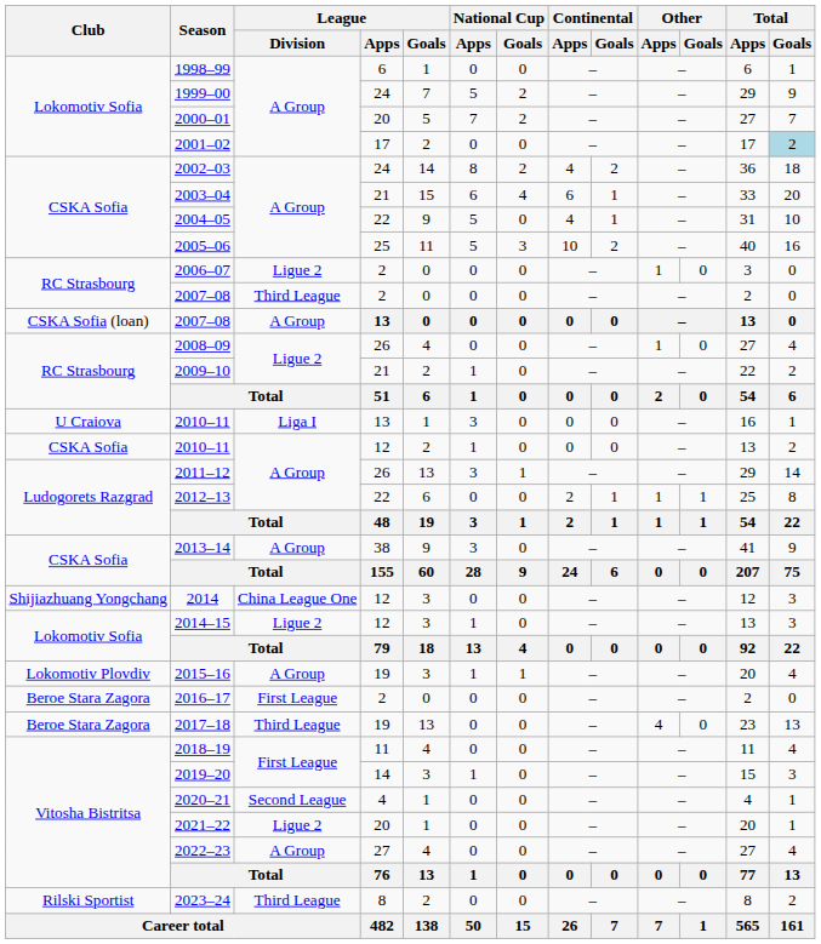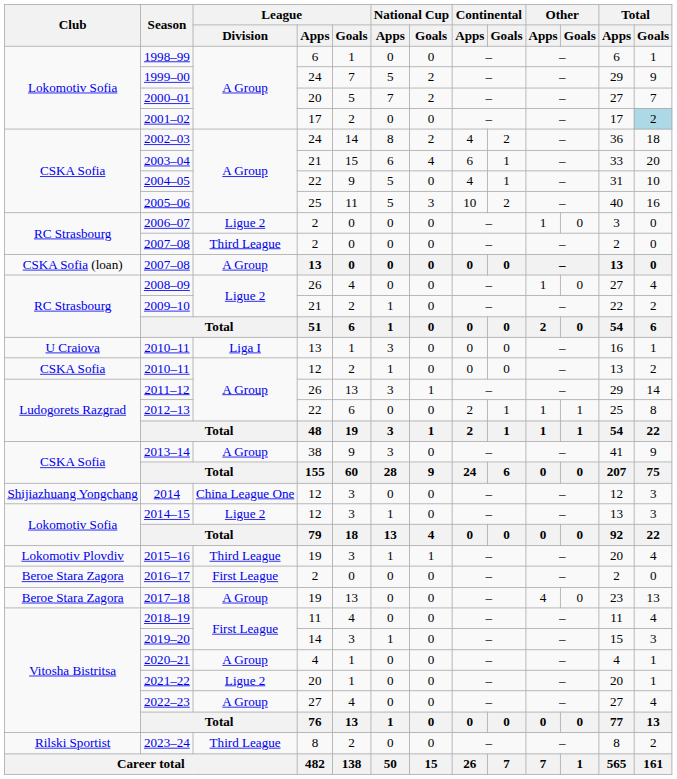 <table class="wikitable" style="text-align:center">
 <tr>
 <th rowspan="2">Club</th>
 <th rowspan="2">Season</th>
 <th colspan="3">League</th>
 <th colspan="2">National Cup</th>
 <th colspan="2">Continental</th>
 <th colspan="2">Other</th>
 <th colspan="3">Total</th>
 </tr>
 <tr>
 <th>Division</th>
 <th>Apps</th>
 <th>Goals</th>
 <th>Apps</th>
 <th>Goals</th>
 <th>Apps</th>
 <th>Goals</th>
 <th>Apps</th>
 <th>Goals</th>
 <th>Apps</th>
 <th>Goals</th>
 </tr>
 <tr>
 <td rowspan="4"><a href='#'>Lokomotiv Sofia</a></td>
 <td><a href='#'>1998–99</a></td>
 <td rowspan="4"><a href='#'>A Group</a></td>
 <td>6</td>
 <td>1</td>
 <td>0</td>
 <td>0</td>
 <td colspan="2">–</td>
 <td colspan="2">–</td>
 <td>6</td>
 <td>1</td>
 </tr>
 <tr>
 <td><a href='#'>1999–00</a></td>
 <td>24</td>
 <td>7</td>
 <td>5</td>
 <td>2</td>
 <td colspan="2">–</td>
 <td colspan="2">–</td>
 <td>29</td>
 <td>9</td>
 </tr>
 <tr>
 <td><a href='#'>2000–01</a></td>
 <td>20</td>
 <td>5</td>
 <td>7</td>
 <td>2</td>
 <td colspan="2">–</td>
 <td colspan="2">–</td>
 <td>27</td>
 <td>7</td>
 </tr>
 <tr>
 <td><a href='#'>2001–02</a></td>
 <td>17</td>
 <td>2</td>
 <td>0</td>
 <td>0</td>
 <td colspan="2">–</td>
 <td colspan="2">–</td>
 <td>17</td>
 <td style="background: lightblue;">2</td>
 </tr>
 <tr>
 <td rowspan="4"><a href='#'>CSKA Sofia</a></td>
 <td><a href='#'>2002–03</a></td>
 <td rowspan="4"><a href='#'>A Group</a></td>
 <td>24</td>
 <td>14</td>
 <td>8</td>
 <td>2</td>
 <td>4</td>
 <td>2</td>
 <td colspan="2">–</td>
 <td>36</td>
 <td>18</td>
 </tr>
 <tr>
 <td><a href='#'>2003–04</a></td>
 <td>21</td>
 <td>15</td>
 <td>6</td>
 <td>4</td>
 <td>6</td>
 <td>1</td>
 <td colspan="2">–</td>
 <td>33</td>
 <td>20</td>
 </tr>
 <tr>
 <td><a href='#'>2004–05</a></td>
 <td>22</td>
 <td>9</td>
 <td>5</td>
 <td>0</td>
 <td>4</td>
 <td>1</td>
 <td colspan="2">–</td>
 <td>31</td>
 <td>10</td>
 </tr>
 <tr>
 <td><a href='#'>2005–06</a></td>
 <td>25</td>
 <td>11</td>
 <td>5</td>
 <td>3</td>
 <td>10</td>
 <td>2</td>
 <td colspan="2">–</td>
 <td>40</td>
 <td>16</td>
 </tr>
 <tr>
 <td rowspan="2"><a href='#'>RC Strasbourg</a></td>
 <td><a href='#'>2006–07</a></td>
 <td rowspan="1"><a href='#'>Ligue 2</a></td>
 <td>2</td>
 <td>0</td>
 <td>0</td>
 <td>0</td>
 <td colspan="2">–</td>
 <td>1</td>
 <td>0</td>
 <td>3</td>
 <td>0</td>
 </tr>
 <tr>
 <td><a href='#'>2007–08</a></td>
 <td rowspan="1"><a href='#'>Third League</a></td>
 <td>2</td>
 <td>0</td>
 <td>0</td>
 <td>0</td>
 <td colspan="2">–</td>
 <td colspan="2">–</td>
 <td>2</td>
 <td>0</td>
 </tr>
 <tr>
 <td rowspan="1"><a href='#'>CSKA Sofia</a> (loan)</td>
 <td><a href='#'>2007–08</a></td>
 <td rowspan="1"><a href='#'>A Group</a></td>
 <th>13</th>
 <th>0</th>
 <th>0</th>
 <th>0</th>
 <th>0</th>
 <th>0</th>
 <th colspan="2">–</th>
 <th>13</th>
 <th>0</th>
 </tr>
 <tr>
 <td rowspan="3"><a href='#'>RC Strasbourg</a></td>
 <td><a href='#'>2008–09</a></td>
 <td rowspan="2"><a href='#'>Ligue 2</a></td>
 <td>26</td>
 <td>4</td>
 <td>0</td>
 <td>0</td>
 <td colspan="2">–</td>
 <td>1</td>
 <td>0</td>
 <td>27</td>
 <td>4</td>
 </tr>
 <tr>
 <td><a href='#'>2009–10</a></td>
 <td>21</td>
 <td>2</td>
 <td>1</td>
 <td>0</td>
 <td colspan="2">–</td>
 <td colspan="2">–</td>
 <td>22</td>
 <td>2</td>
 </tr>
 <tr>
 <th colspan="2">Total</th>
 <th>51</th>
 <th>6</th>
 <th>1</th>
 <th>0</th>
 <th>0</th>
 <th>0</th>
 <th>2</th>
 <th>0</th>
 <th>54</th>
 <th>6</th>
 </tr>
 <tr>
 <td rowspan="1"><a href='#'>U Craiova</a></td>
 <td><a href='#'>2010–11</a></td>
 <td rowspan="1"><a href='#'>Liga I</a></td>
 <td>13</td>
 <td>1</td>
 <td>3</td>
 <td>0</td>
 <td>0</td>
 <td>0</td>
 <td colspan="2">–</td>
 <td>16</td>
 <td>1</td>
 </tr>
 <tr>
 <td rowspan="1"><a href='#'>CSKA Sofia</a></td>
 <td><a href='#'>2010–11</a></td>
 <td rowspan="3"><a href='#'>A Group</a></td>
 <td>12</td>
 <td>2</td>
 <td>1</td>
 <td>0</td>
 <td>0</td>
 <td>0</td>
 <td colspan="2">–</td>
 <td>13</td>
 <td>2</td>
 </tr>
 <tr>
 <td rowspan="3"><a href='#'>Ludogorets Razgrad</a></td>
 <td><a href='#'>2011–12</a></td>
 <td>26</td>
 <td>13</td>
 <td>3</td>
 <td>1</td>
 <td colspan="2">–</td>
 <td colspan="2">–</td>
 <td>29</td>
 <td>14</td>
 </tr>
 <tr>
 <td><a href='#'>2012–13</a></td>
 <td>22</td>
 <td>6</td>
 <td>0</td>
 <td>0</td>
 <td>2</td>
 <td>1</td>
 <td>1</td>
 <td>1</td>
 <td>25</td>
 <td>8</td>
 </tr>
 <tr>
 <th colspan="2">Total</th>
 <th>48</th>
 <th>19</th>
 <th>3</th>
 <th>1</th>
 <th>2</th>
 <th>1</th>
 <th>1</th>
 <th>1</th>
 <th>54</th>
 <th>22</th>
 </tr>
 <tr>
 <td rowspan="2"><a href='#'>CSKA Sofia</a></td>
 <td><a href='#'>2013–14</a></td>
 <td rowspan="1"><a href='#'>A Group</a></td>
 <td>38</td>
 <td>9</td>
 <td>3</td>
 <td>0</td>
 <td colspan="2">–</td>
 <td colspan="2">–</td>
 <td>41</td>
 <td>9</td>
 </tr>
 <tr>
 <th colspan="2">Total</th>
 <th>155</th>
 <th>60</th>
 <th>28</th>
 <th>9</th>
 <th>24</th>
 <th>6</th>
 <th>0</th>
 <th>0</th>
 <th>207</th>
 <th>75</th>
 </tr>
 <tr>
 <td rowspan="1"><a href='#'>Shijiazhuang Yongchang</a></td>
 <td><a href='#'>2014</a></td>
 <td rowspan="1"><a href='#'>China League One</a></td>
 <td>12</td>
 <td>3</td>
 <td>0</td>
 <td>0</td>
 <td colspan="2">–</td>
 <td colspan="2">–</td>
 <td>12</td>
 <td>3</td>
 </tr>
 <tr>
 <td rowspan="2"><a href='#'>Lokomotiv Sofia</a></td>
 <td><a href='#'>2014–15</a></td>
 <td rowspan="1"><a href='#'>Ligue 2</a></td>
 <td>12</td>
 <td>3</td>
 <td>1</td>
 <td>0</td>
 <td colspan="2">–</td>
 <td colspan="2">–</td>
 <td>13</td>
 <td>3</td>
 </tr>
 <tr>
 <th colspan="2">Total</th>
 <th>79</th>
 <th>18</th>
 <th>13</th>
 <th>4</th>
 <th>0</th>
 <th>0</th>
 <th>0</th>
 <th>0</th>
 <th>92</th>
 <th>22</th>
 </tr>
 <tr>
 <td rowspan="1"><a href='#'>Lokomotiv Plovdiv</a></td>
 <td><a href='#'>2015–16</a></td>
-<td rowspan="1"><a href='#'>A Group</a></td>
+<td rowspan="1"><a href='#'>Third League</a></td>
 <td>19</td>
 <td>3</td>
 <td>1</td>
 <td>1</td>
 <td colspan="2">–</td>
 <td colspan="2">–</td>
 <td>20</td>
 <td>4</td>
 </tr>
 <tr>
 <td rowspan="1"><a href='#'>Beroe Stara Zagora</a></td>
 <td><a href='#'>2016–17</a></td>
 <td rowspan="1"><a href='#'>First League</a></td>
 <td>2</td>
 <td>0</td>
 <td>0</td>
 <td>0</td>
 <td colspan="2">–</td>
 <td colspan="2">–</td>
 <td>2</td>
 <td>0</td>
 </tr>
 <tr>
 <td rowspan="1"><a href='#'>Beroe Stara Zagora</a></td>
 <td><a href='#'>2017–18</a></td>
-<td rowspan="1"><a href='#'>Third League</a></td>
+<td rowspan="1"><a href='#'>A Group</a></td>
 <td>19</td>
 <td>13</td>
 <td>0</td>
 <td>0</td>
 <td colspan="2">–</td>
 <td>4</td>
 <td>0</td>
 <td>23</td>
 <td>13</td>
 </tr>
 <tr>
 <td rowspan="6"><a href='#'>Vitosha Bistritsa</a></td>
 <td><a href='#'>2018–19</a></td>
 <td rowspan="2"><a href='#'>First League</a></td>
 <td>11</td>
 <td>4</td>
 <td>0</td>
 <td>0</td>
 <td colspan="2">–</td>
 <td colspan="2">–</td>
 <td>11</td>
 <td>4</td>
 </tr>
 <tr>
 <td><a href='#'>2019–20</a></td>
 <td>14</td>
 <td>3</td>
 <td>1</td>
 <td>0</td>
 <td colspan="2">–</td>
 <td colspan="2">–</td>
 <td>15</td>
 <td>3</td>
 </tr>
 <tr>
 <td><a href='#'>2020–21</a></td>
-<td rowspan="1"><a href='#'>Second League</a></td>
+<td rowspan="1"><a href='#'>A Group</a></td>
 <td>4</td>
 <td>1</td>
 <td>0</td>
 <td>0</td>
 <td colspan="2">–</td>
 <td colspan="2">–</td>
 <td>4</td>
 <td>1</td>
 </tr>
 <tr>
 <td><a href='#'>2021–22</a></td>
 <td rowspan="1"><a href='#'>Ligue 2</a></td>
 <td>20</td>
 <td>1</td>
 <td>0</td>
 <td>0</td>
 <td colspan="2">–</td>
 <td colspan="2">–</td>
 <td>20</td>
 <td>1</td>
 </tr>
 <tr>
 <td><a href='#'>2022–23</a></td>
 <td rowspan="1"><a href='#'>A Group</a></td>
 <td>27</td>
 <td>4</td>
 <td>0</td>
 <td>0</td>
 <td colspan="2">–</td>
 <td colspan="2">–</td>
 <td>27</td>
 <td>4</td>
 </tr>
 <tr>
 <th colspan="2">Total</th>
 <th>76</th>
 <th>13</th>
 <th>1</th>
 <th>0</th>
 <th>0</th>
 <th>0</th>
 <th>0</th>
 <th>0</th>
 <th>77</th>
 <th>13</th>
 </tr>
 <tr>
 <td><a href='#'>Rilski Sportist</a></td>
 <td><a href='#'>2023–24</a></td>
 <td rowspan="1"><a href='#'>Third League</a></td>
 <td>8</td>
 <td>2</td>
 <td>0</td>
 <td>0</td>
 <td colspan="2">–</td>
 <td colspan="2">–</td>
 <td>8</td>
 <td>2</td>
 </tr>
 <tr>
 <th colspan="3">Career total</th>
 <th>482</th>
 <th>138</th>
 <th>50</th>
 <th>15</th>
 <th>26</th>
 <th>7</th>
 <th>7</th>
 <th>1</th>
 <th>565</th>
 <th>161</th>
 </tr>
 </table>
